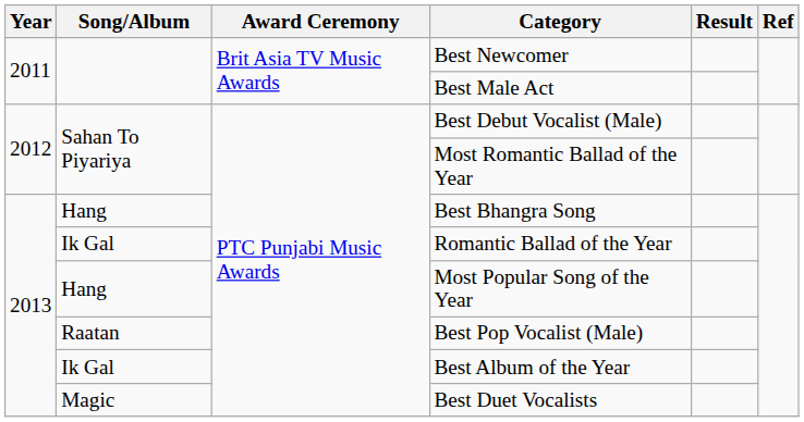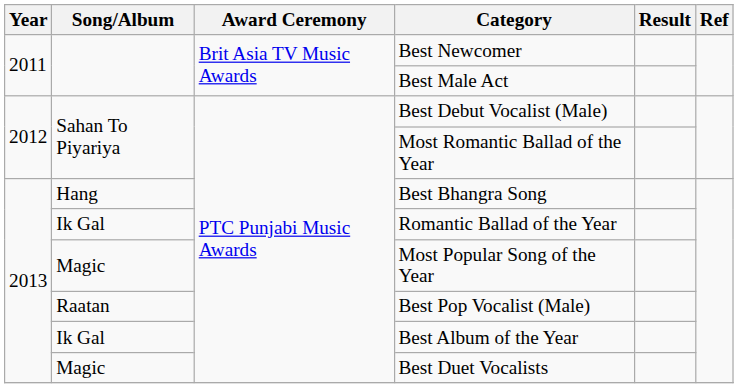 <table class="wikitable plainrowheaders">
 <tr>
 <th>Year</th>
 <th>Song/Album</th>
 <th>Award Ceremony</th>
 <th>Category</th>
 <th>Result</th>
 <th>Ref</th>
 </tr>
 <tr>
 <td rowspan="2">2011</td>
 <td rowspan="2"></td>
 <td rowspan="2"><a href='#'>Brit Asia TV Music Awards</a></td>
 <td>Best Newcomer</td>
 <td></td>
 <td rowspan="2"></td>
 </tr>
 <tr>
 <td>Best Male Act</td>
 <td></td>
 </tr>
 <tr>
 <td rowspan="2">2012</td>
 <td rowspan="2">Sahan To Piyariya</td>
 <td rowspan="8"><a href='#'>PTC Punjabi Music Awards</a></td>
 <td>Best Debut Vocalist (Male)</td>
 <td></td>
 <td rowspan="2"></td>
 </tr>
 <tr>
 <td>Most Romantic Ballad of the Year</td>
 <td></td>
 </tr>
 <tr>
 <td rowspan="6">2013</td>
 <td>Hang</td>
 <td>Best Bhangra Song</td>
 <td></td>
 <td rowspan="6"></td>
 </tr>
 <tr>
 <td>Ik Gal</td>
 <td>Romantic Ballad of the Year</td>
 <td></td>
 </tr>
 <tr>
-<td>Hang</td>
+<td>Magic</td>
 <td>Most Popular Song of the Year</td>
 <td></td>
 </tr>
 <tr>
 <td>Raatan</td>
 <td>Best Pop Vocalist (Male)</td>
 <td></td>
 </tr>
 <tr>
 <td>Ik Gal</td>
 <td>Best Album of the Year</td>
 <td></td>
 </tr>
 <tr>
 <td>Magic</td>
 <td>Best Duet Vocalists</td>
 <td></td>
 </tr>
 <tr>
 </tr>
 </table>
